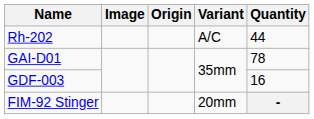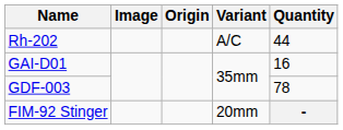 <table class="wikitable">
 <tr>
 <th>Name</th>
 <th>Image</th>
 <th>Origin</th>
 <th>Variant</th>
 <th>Quantity</th>
 </tr>
 <tr>
 <td><a href='#'>Rh-202</a></td>
 <td></td>
 <td></td>
 <td>A/C</td>
 <td>44</td>
 </tr>
 <tr>
 <td><a href='#'>GAI-D01</a></td>
 <td rowspan="2"></td>
 <td rowspan="2"></td>
 <td rowspan="2">35mm</td>
-<td>78</td>
+<td>16</td>
 </tr>
 <tr>
 <td><a href='#'>GDF-003</a></td>
-<td>16</td>
+<td>78</td>
 </tr>
 <tr>
 <td><a href='#'>FIM-92 Stinger</a></td>
 <td></td>
 <td></td>
 <td>20mm</td>
 <th>-</th>
 </tr>
 </table>
